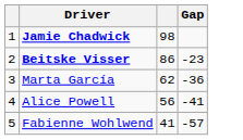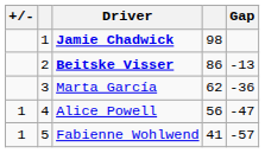 <table class="wikitable" style="font-size: 90%;">
 <tr>
+<th>+/-</th>
 <th></th>
 <th>Driver</th>
 <th></th>
 <th>Gap</th>
 </tr>
 <tr>
+<td align="center"></td>
 <td align="center">1</td>
 <td> <strong><a href='#'>Jamie Chadwick</a></strong></td>
 <td align="center">98</td>
 <td align="center"></td>
 </tr>
 <tr>
+<td align="center"></td>
 <td align="center">2</td>
 <td> <strong><a href='#'>Beitske Visser</a></strong></td>
 <td align="center">86</td>
-<td align="center">-23</td>
+<td align="center">-13</td>
 </tr>
 <tr>
+<td align="center"></td>
 <td align="center">3</td>
 <td> <a href='#'>Marta García</a></td>
 <td align="center">62</td>
 <td align="center">-36</td>
 </tr>
 <tr>
+<td align="center"> 1</td>
 <td align="center">4</td>
 <td> <a href='#'>Alice Powell</a></td>
 <td align="center">56</td>
-<td align="center">-41</td>
+<td align="center">-47</td>
 </tr>
 <tr>
+<td align="center"> 1</td>
 <td align="center">5</td>
 <td> <a href='#'>Fabienne Wohlwend</a></td>
 <td align="center">41</td>
 <td align="center">-57</td>
 </tr>
 </table>
